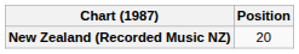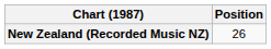 <table class="wikitable plainrowheaders" style="text-align:center">
 <tr>
 <th scope="col">Chart (1987)</th>
 <th scope="col">Position</th>
 </tr>
 <tr>
 <th scope="row">New Zealand (Recorded Music NZ)</th>
-<td>20</td>
+<td>26</td>
 </tr>
 </table>
